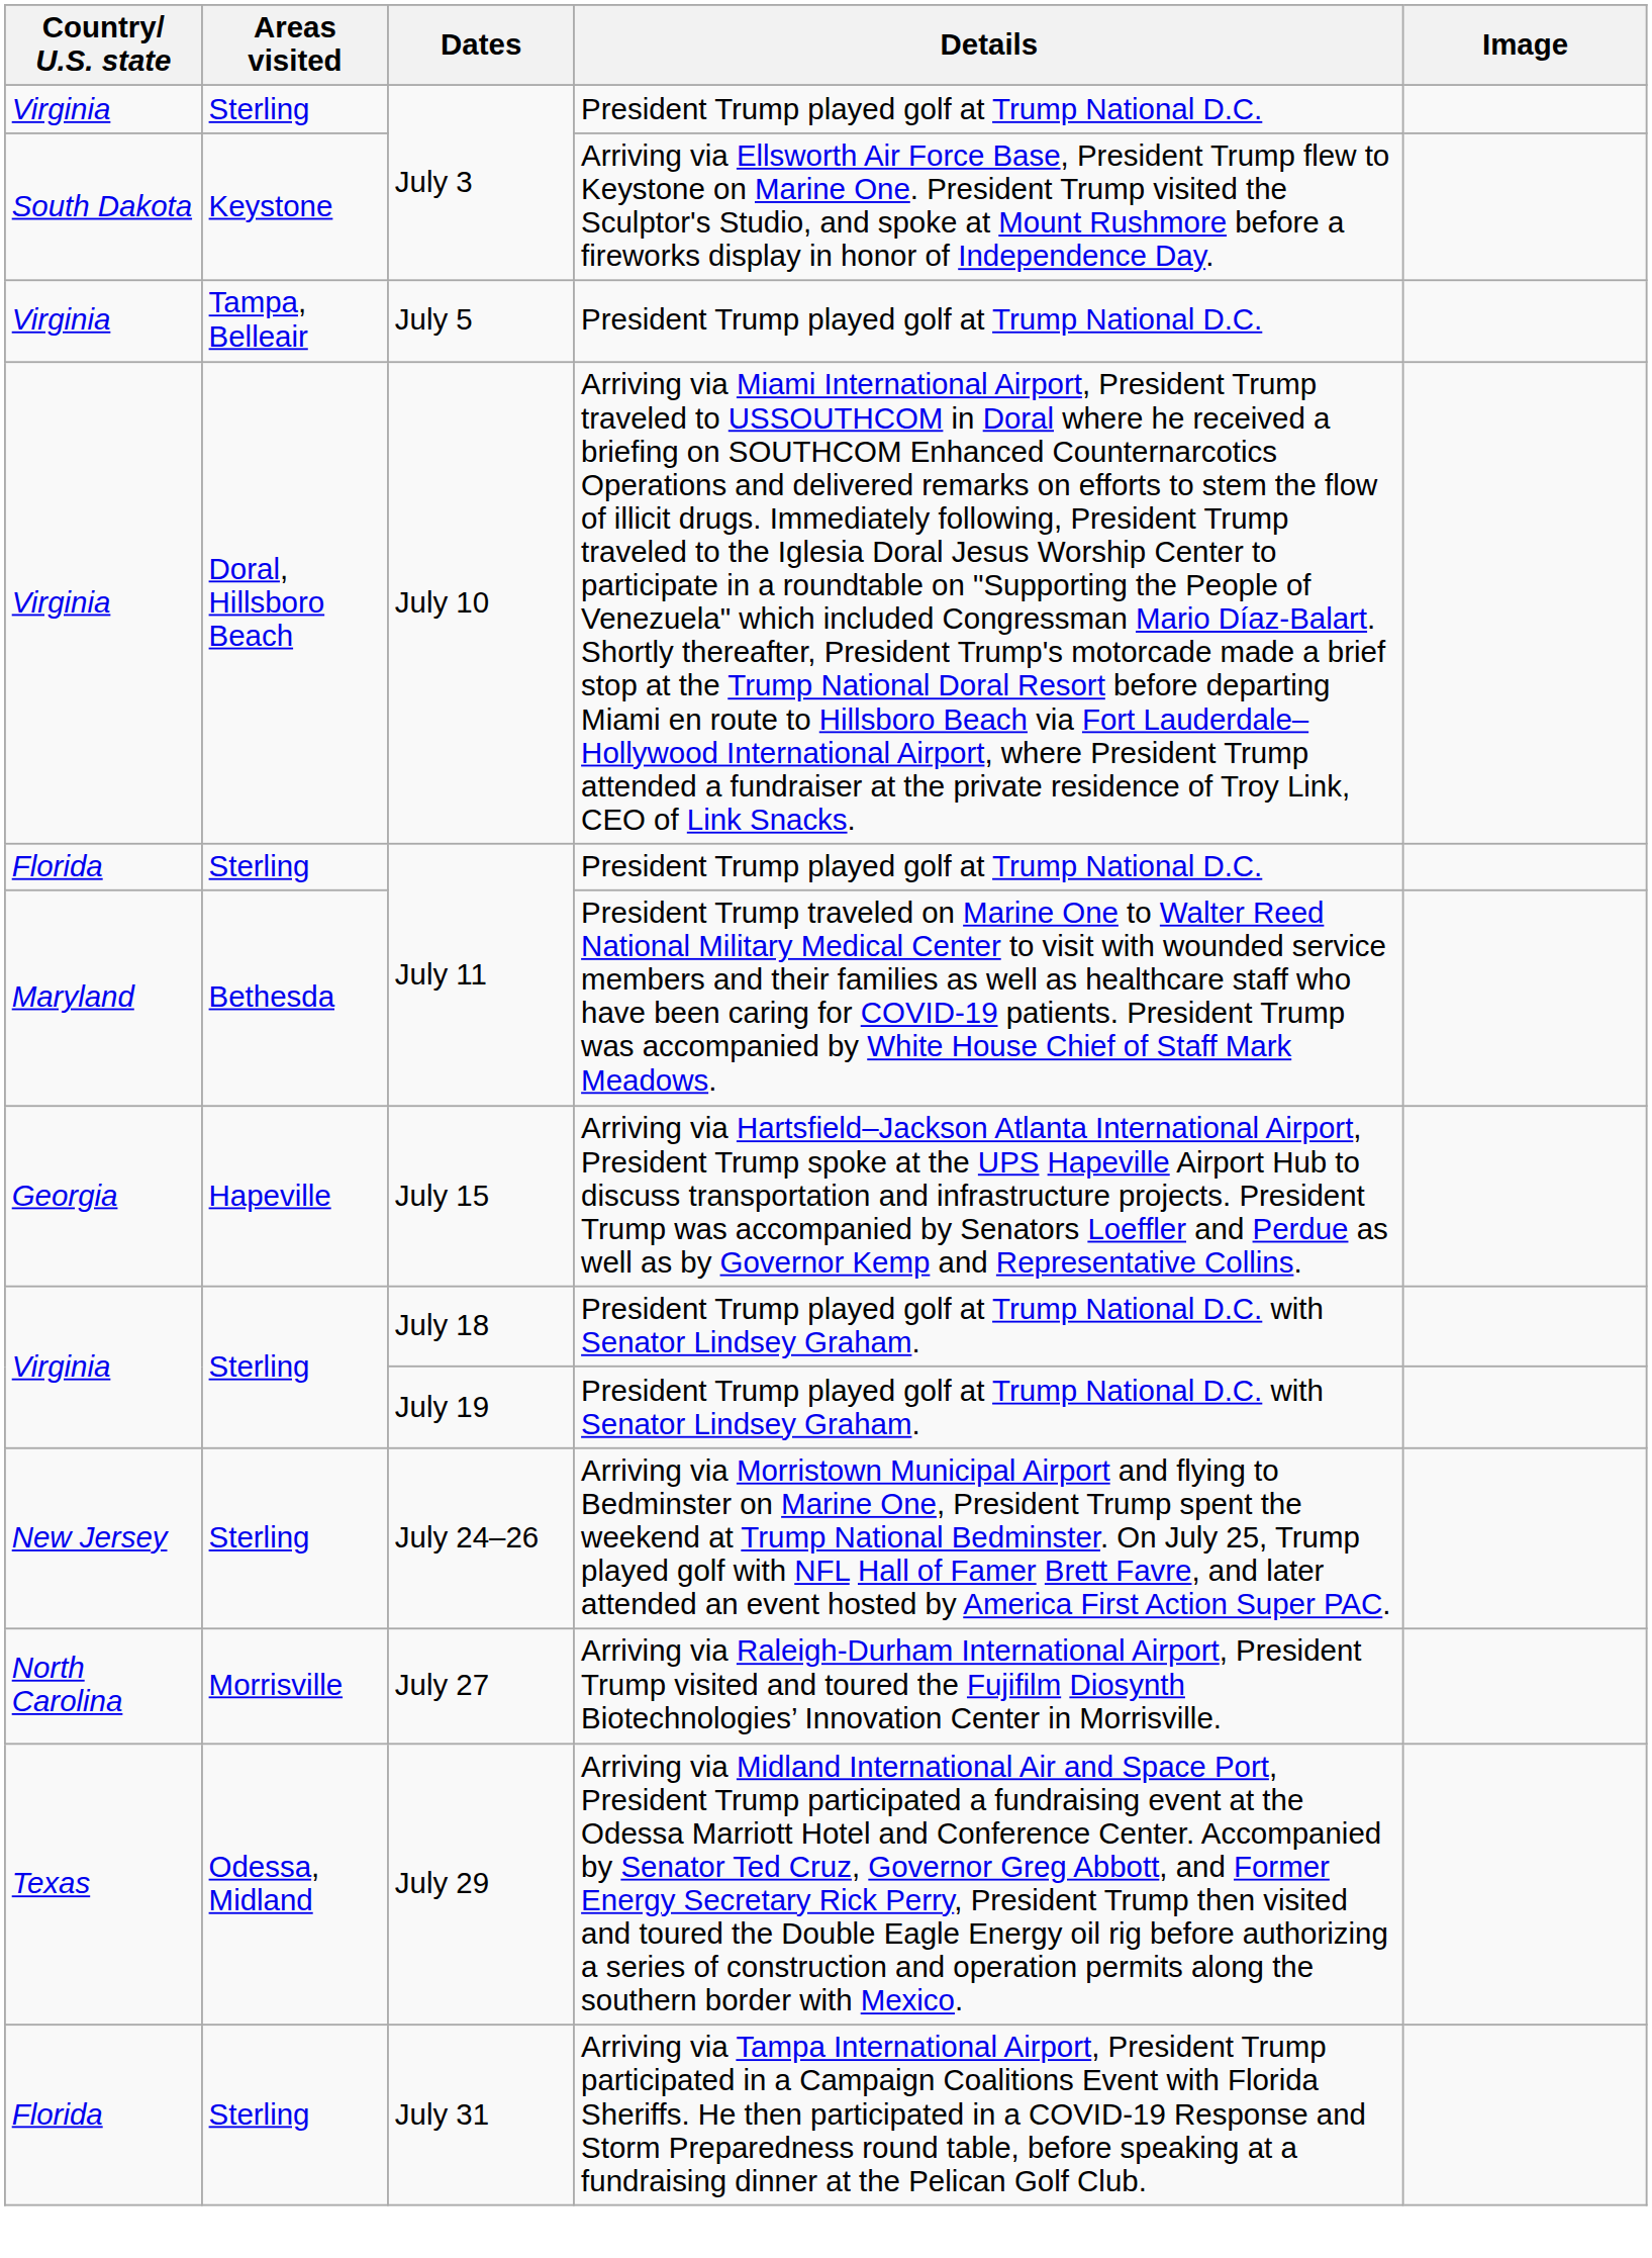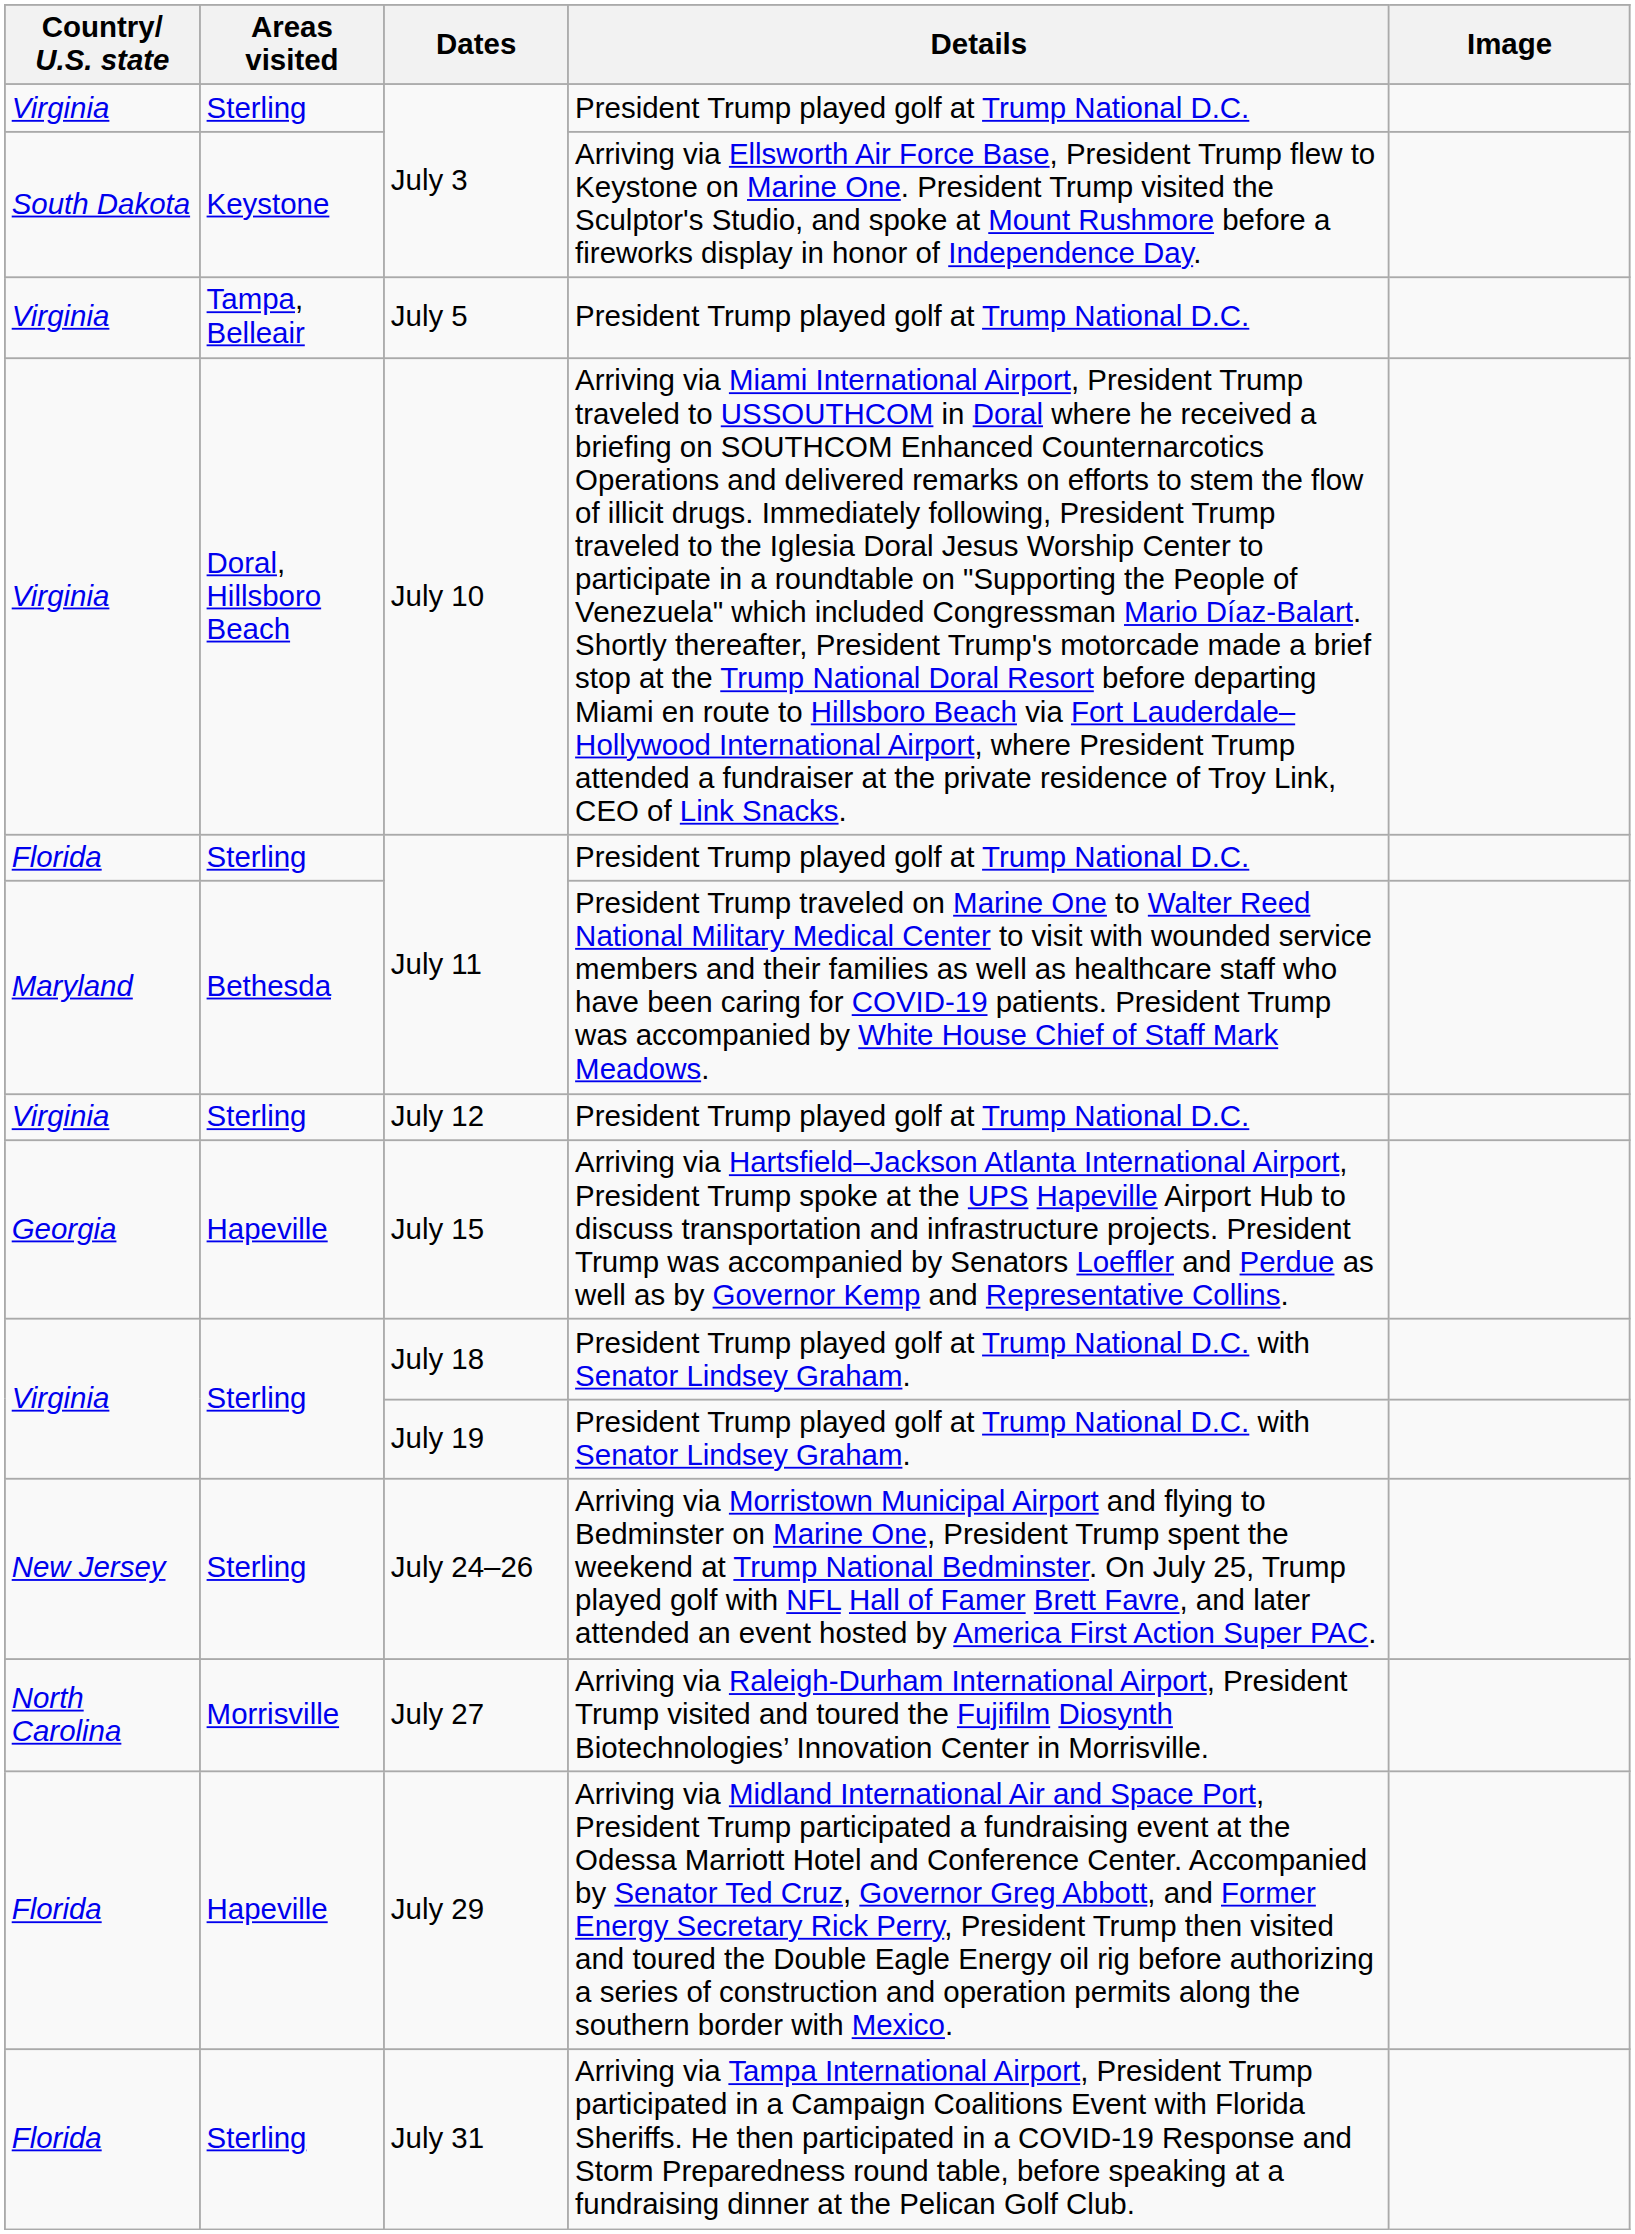 <table class="wikitable" style="margin: 1em auto 1em auto">
 <tr>
 <th width=110>Country/<br><em>U.S. state</em></th>
 <th width=100>Areas visited</th>
 <th width=110>Dates</th>
 <th width=550>Details</th>
 <th width=150>Image</th>
 </tr>
 <tr>
 <td> <em><a href='#'>Virginia</a></em></td>
 <td><a href='#'>Sterling</a></td>
 <td rowspan=2>July 3</td>
 <td>President Trump played golf at <a href='#'>Trump National D.C.</a></td>
 <td></td>
 </tr>
 <tr>
 <td> <em><a href='#'>South Dakota</a></em></td>
 <td><a href='#'>Keystone</a></td>
 <td>Arriving via <a href='#'>Ellsworth Air Force Base</a>, President Trump flew to Keystone on <a href='#'>Marine One</a>. President Trump visited the Sculptor's Studio, and spoke at <a href='#'>Mount Rushmore</a> before a fireworks display in honor of <a href='#'>Independence Day</a>.</td>
 <td></td>
 </tr>
 <tr>
 <td> <em><a href='#'>Virginia</a></em></td>
 <td><a href='#'>Tampa</a>, <a href='#'>Belleair</a></td>
 <td>July 5</td>
 <td>President Trump played golf at <a href='#'>Trump National D.C.</a></td>
 <td></td>
 </tr>
 <tr>
 <td> <em><a href='#'>Virginia</a></em></td>
 <td><a href='#'>Doral</a>, <a href='#'>Hillsboro Beach</a></td>
 <td>July 10</td>
 <td>Arriving via <a href='#'>Miami International Airport</a>, President Trump traveled to <a href='#'>USSOUTHCOM</a> in <a href='#'>Doral</a> where he received a briefing on SOUTHCOM Enhanced Counternarcotics Operations and delivered remarks on efforts to stem the flow of illicit drugs. Immediately following, President Trump traveled to the Iglesia Doral Jesus Worship Center to participate in a roundtable on "Supporting the People of Venezuela" which included Congressman <a href='#'>Mario Díaz-Balart</a>. Shortly thereafter, President Trump's motorcade made a brief stop at the <a href='#'>Trump National Doral Resort</a> before departing Miami en route to <a href='#'>Hillsboro Beach</a> via <a href='#'>Fort Lauderdale–Hollywood International Airport</a>, where President Trump attended a fundraiser at the private residence of Troy Link, CEO of <a href='#'>Link Snacks</a>.</td>
 <td></td>
 </tr>
 <tr>
 <td> <em><a href='#'>Florida</a></em></td>
 <td><a href='#'>Sterling</a></td>
 <td rowspan=2>July 11</td>
 <td>President Trump played golf at <a href='#'>Trump National D.C.</a></td>
 <td></td>
 </tr>
 <tr>
 <td> <em><a href='#'>Maryland</a></em></td>
 <td><a href='#'>Bethesda</a></td>
 <td>President Trump traveled on <a href='#'>Marine One</a> to <a href='#'>Walter Reed National Military Medical Center</a> to visit with wounded service members and their families as well as healthcare staff who have been caring for <a href='#'>COVID-19</a> patients. President Trump was accompanied by <a href='#'>White House Chief of Staff Mark Meadows</a>.</td>
 <td></td>
 </tr>
 <tr>
+<td> <em><a href='#'>Virginia</a></em></td>
+<td><a href='#'>Sterling</a></td>
+<td>July 12</td>
+<td>President Trump played golf at <a href='#'>Trump National D.C.</a></td>
+<td></td>
+</tr>
+<tr>
 <td> <em><a href='#'>Georgia</a></em></td>
 <td><a href='#'>Hapeville</a></td>
 <td>July 15</td>
 <td>Arriving via <a href='#'>Hartsfield–Jackson Atlanta International Airport</a>, President Trump spoke at the <a href='#'>UPS</a> <a href='#'>Hapeville</a> Airport Hub to discuss transportation and infrastructure projects. President Trump was accompanied by Senators <a href='#'>Loeffler</a> and <a href='#'>Perdue</a> as well as by <a href='#'>Governor Kemp</a> and <a href='#'>Representative Collins</a>.</td>
 <td></td>
 </tr>
 <tr>
 <td rowspan=2> <em><a href='#'>Virginia</a></em></td>
 <td rowspan=2><a href='#'>Sterling</a></td>
 <td>July 18</td>
 <td>President Trump played golf at <a href='#'>Trump National D.C.</a> with <a href='#'>Senator Lindsey Graham</a>.</td>
 <td></td>
 </tr>
 <tr>
 <td>July 19</td>
 <td>President Trump played golf at <a href='#'>Trump National D.C.</a> with <a href='#'>Senator Lindsey Graham</a>.</td>
 <td></td>
 </tr>
 <tr>
 <td> <em><a href='#'>New Jersey</a></em></td>
 <td><a href='#'>Sterling</a></td>
 <td>July 24–26</td>
 <td>Arriving via <a href='#'>Morristown Municipal Airport</a> and flying to Bedminster on <a href='#'>Marine One</a>, President Trump spent the weekend at <a href='#'>Trump National Bedminster</a>. On July 25, Trump played golf with <a href='#'>NFL</a> <a href='#'>Hall of Famer</a> <a href='#'>Brett Favre</a>, and later attended an event hosted by <a href='#'>America First Action Super PAC</a>.</td>
 <td></td>
 </tr>
 <tr>
 <td> <em><a href='#'>North Carolina</a></em></td>
 <td><a href='#'>Morrisville</a></td>
 <td>July 27</td>
 <td>Arriving via <a href='#'>Raleigh-Durham International Airport</a>, President Trump visited and toured the <a href='#'>Fujifilm</a> <a href='#'>Diosynth</a> Biotechnologies’ Innovation Center in Morrisville.</td>
 <td></td>
 </tr>
 <tr>
-<td> <em><a href='#'>Texas</a></em></td>
-<td><a href='#'>Odessa</a>, <a href='#'>Midland</a></td>
+<td> <em><a href='#'>Florida</a></em></td>
+<td><a href='#'>Hapeville</a></td>
 <td>July 29</td>
 <td>Arriving via <a href='#'>Midland International Air and Space Port</a>, President Trump participated a fundraising event at the Odessa Marriott Hotel and Conference Center. Accompanied by <a href='#'>Senator Ted Cruz</a>, <a href='#'>Governor Greg Abbott</a>, and <a href='#'>Former Energy Secretary Rick Perry</a>, President Trump then visited and toured the Double Eagle Energy oil rig before authorizing a series of construction and operation permits along the southern border with <a href='#'>Mexico</a>.</td>
 <td></td>
 </tr>
 <tr>
 <td> <em><a href='#'>Florida</a></em></td>
 <td><a href='#'>Sterling</a></td>
 <td>July 31</td>
 <td>Arriving via <a href='#'>Tampa International Airport</a>, President Trump participated in a Campaign Coalitions Event with Florida Sheriffs. He then participated in a COVID-19 Response and Storm Preparedness round table, before speaking at a fundraising dinner at the Pelican Golf Club.</td>
 <td></td>
 </tr>
 </table>
